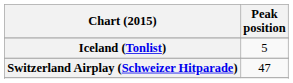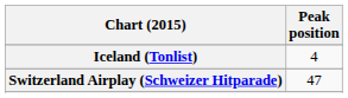 <table class="wikitable sortable plainrowheaders" style="text-align:center">
 <tr>
 <th scope="col">Chart (2015)</th>
 <th scope="col">Peak<br>position</th>
 </tr>
 <tr>
 </tr>
 <tr>
 </tr>
 <tr>
 </tr>
 <tr>
 </tr>
 <tr>
 </tr>
 <tr>
 <th scope="row">Iceland (<a href='#'>Tonlist</a>)</th>
-<td>5</td>
+<td>4</td>
 </tr>
 <tr>
 </tr>
 <tr>
 </tr>
 <tr>
 </tr>
 <tr>
 </tr>
 <tr>
 <th scope="row">Switzerland Airplay (<a href='#'>Schweizer Hitparade</a>)</th>
 <td>47</td>
 </tr>
 <tr>
 </tr>
 <tr>
 </tr>
 <tr>
 </tr>
 <tr>
 </tr>
 <tr>
 </tr>
 <tr>
 </tr>
 </table>
